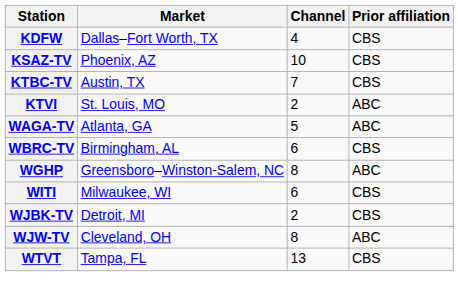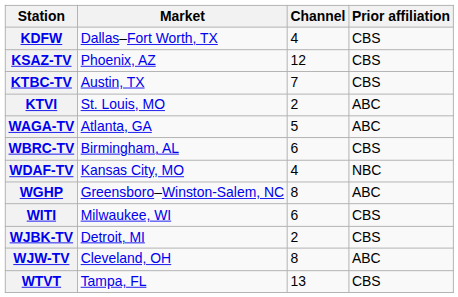 <table class="wikitable mw-collapsible" style="margin: 1em; float:right;">
 <tr>
 <th scope="col">Station</th>
 <th scope="col">Market</th>
 <th scope="col">Channel</th>
 <th scope="col">Prior affiliation</th>
 </tr>
 <tr>
 <th scope="row" ><a href='#'>KDFW</a></th>
 <td><a href='#'>Dallas</a>–<a href='#'>Fort Worth, TX</a></td>
 <td>4</td>
 <td>CBS</td>
 </tr>
 <tr>
 <th scope="row" ><a href='#'>KSAZ-TV</a></th>
 <td><a href='#'>Phoenix, AZ</a></td>
-<td>10</td>
+<td>12</td>
 <td>CBS</td>
 </tr>
 <tr>
 <th scope="row" ><a href='#'>KTBC-TV</a></th>
 <td><a href='#'>Austin, TX</a></td>
 <td>7</td>
 <td>CBS</td>
 </tr>
 <tr>
 <th scope="row" ><a href='#'>KTVI</a></th>
 <td><a href='#'>St. Louis, MO</a></td>
 <td>2</td>
 <td>ABC</td>
 </tr>
 <tr>
 <th scope="row" ><a href='#'>WAGA-TV</a></th>
 <td><a href='#'>Atlanta, GA</a></td>
 <td>5</td>
 <td>ABC</td>
 </tr>
 <tr>
 <th scope="row" ><a href='#'>WBRC-TV</a></th>
 <td><a href='#'>Birmingham, AL</a></td>
 <td>6</td>
 <td>CBS</td>
+</tr>
+<tr>
+<th scope="row" ><a href='#'>WDAF-TV</a></th>
+<td><a href='#'>Kansas City, MO</a></td>
+<td>4</td>
+<td>NBC</td>
 </tr>
 <tr>
 <th scope="row" ><a href='#'>WGHP</a></th>
 <td><a href='#'>Greensboro</a>–<a href='#'>Winston-Salem, NC</a></td>
 <td>8</td>
 <td>ABC</td>
 </tr>
 <tr>
 <th scope="row" ><a href='#'>WITI</a></th>
 <td><a href='#'>Milwaukee, WI</a></td>
 <td>6</td>
 <td>CBS</td>
 </tr>
 <tr>
 <th scope="row" ><a href='#'>WJBK-TV</a></th>
 <td><a href='#'>Detroit, MI</a></td>
 <td>2</td>
 <td>CBS</td>
 </tr>
 <tr>
 <th scope="row" ><a href='#'>WJW-TV</a></th>
 <td><a href='#'>Cleveland, OH</a></td>
 <td>8</td>
 <td>ABC</td>
 </tr>
 <tr>
 <th scope="row" ><a href='#'>WTVT</a></th>
 <td><a href='#'>Tampa, FL</a></td>
 <td>13</td>
 <td>CBS</td>
 </tr>
 </table>
